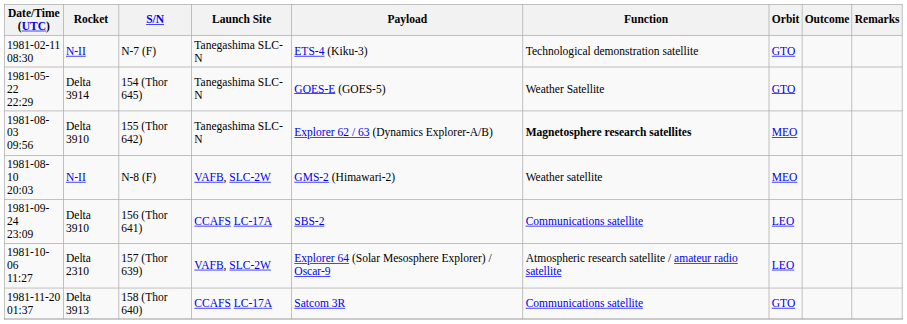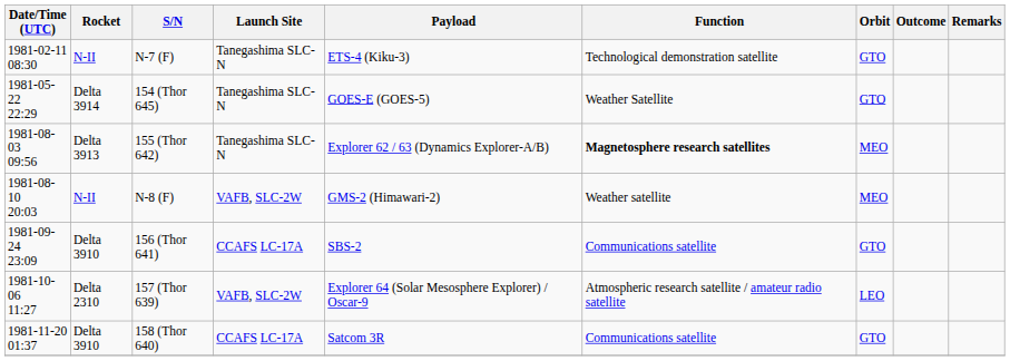 <table class="wikitable" style="margin: 1em 1em 1em 0";>
 <tr>
 <th>Date/Time<br>(<a href='#'>UTC</a>)</th>
 <th>Rocket</th>
 <th><a href='#'>S/N</a></th>
 <th>Launch Site</th>
 <th>Payload</th>
 <th>Function</th>
 <th>Orbit</th>
 <th>Outcome</th>
 <th>Remarks</th>
 </tr>
 <tr>
 <td>1981-02-11<br>08:30</td>
 <td><a href='#'>N-II</a></td>
 <td>N-7 (F)</td>
 <td>Tanegashima SLC-N</td>
 <td><a href='#'>ETS-4</a> (Kiku-3)</td>
 <td>Technological demonstration satellite</td>
 <td><a href='#'>GTO</a></td>
 <td></td>
 <td></td>
 </tr>
 <tr>
 <td>1981-05-22<br>22:29</td>
 <td>Delta 3914</td>
 <td>154 (Thor 645)</td>
 <td>Tanegashima SLC-N</td>
 <td><a href='#'>GOES-E</a> (GOES-5)</td>
 <td>Weather Satellite</td>
 <td><a href='#'>GTO</a></td>
 <td></td>
 <td></td>
 </tr>
 <tr>
 <td>1981-08-03<br>09:56</td>
-<td>Delta 3910</td>
+<td>Delta 3913</td>
 <td>155 (Thor 642)</td>
 <td>Tanegashima SLC-N</td>
 <td><a href='#'>Explorer 62 / 63</a> (Dynamics Explorer-A/B)</td>
 <td><strong>Magnetosphere research satellites</strong></td>
 <td><a href='#'>MEO</a></td>
 <td></td>
 <td></td>
 </tr>
 <tr>
 <td>1981-08-10<br>20:03</td>
 <td><a href='#'>N-II</a></td>
 <td>N-8 (F)</td>
 <td><a href='#'>VAFB</a>, <a href='#'>SLC-2W</a></td>
 <td><a href='#'>GMS-2</a> (Himawari-2)</td>
 <td>Weather satellite</td>
 <td><a href='#'>MEO</a></td>
 <td></td>
 <td></td>
 </tr>
 <tr>
 <td>1981-09-24<br>23:09</td>
 <td>Delta 3910</td>
 <td>156 (Thor 641)</td>
 <td><a href='#'>CCAFS</a> <a href='#'>LC-17A</a></td>
 <td><a href='#'>SBS-2</a></td>
 <td><a href='#'>Communications satellite</a></td>
-<td><a href='#'>LEO</a></td>
+<td><a href='#'>GTO</a></td>
 <td></td>
 <td></td>
 </tr>
 <tr>
 <td>1981-10-06<br>11:27</td>
 <td>Delta 2310</td>
 <td>157 (Thor 639)</td>
 <td><a href='#'>VAFB</a>, <a href='#'>SLC-2W</a></td>
 <td><a href='#'>Explorer 64</a> (Solar Mesosphere Explorer) / <a href='#'>Oscar-9</a></td>
 <td>Atmospheric research satellite / <a href='#'>amateur radio satellite</a></td>
 <td><a href='#'>LEO</a></td>
 <td></td>
 <td></td>
 </tr>
 <tr>
 <td>1981-11-20<br>01:37</td>
-<td>Delta 3913</td>
+<td>Delta 3910</td>
 <td>158 (Thor 640)</td>
 <td><a href='#'>CCAFS</a> <a href='#'>LC-17A</a></td>
 <td><a href='#'>Satcom 3R</a></td>
 <td><a href='#'>Communications satellite</a></td>
 <td><a href='#'>GTO</a></td>
 <td></td>
 <td></td>
 </tr>
 <tr>
 </tr>
 </table>
